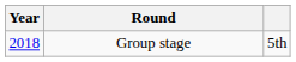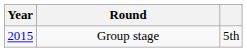 <table class="wikitable" style="text-align: center; font-size:90%">
 <tr>
 <th>Year</th>
 <th style="width:200px">Round</th>
 <th></th>
 </tr>
 <tr>
-<td><a href='#'>2018</a></td>
+<td><a href='#'>2015</a></td>
 <td>Group stage</td>
 <td>5th</td>
 </tr>
 </table>
